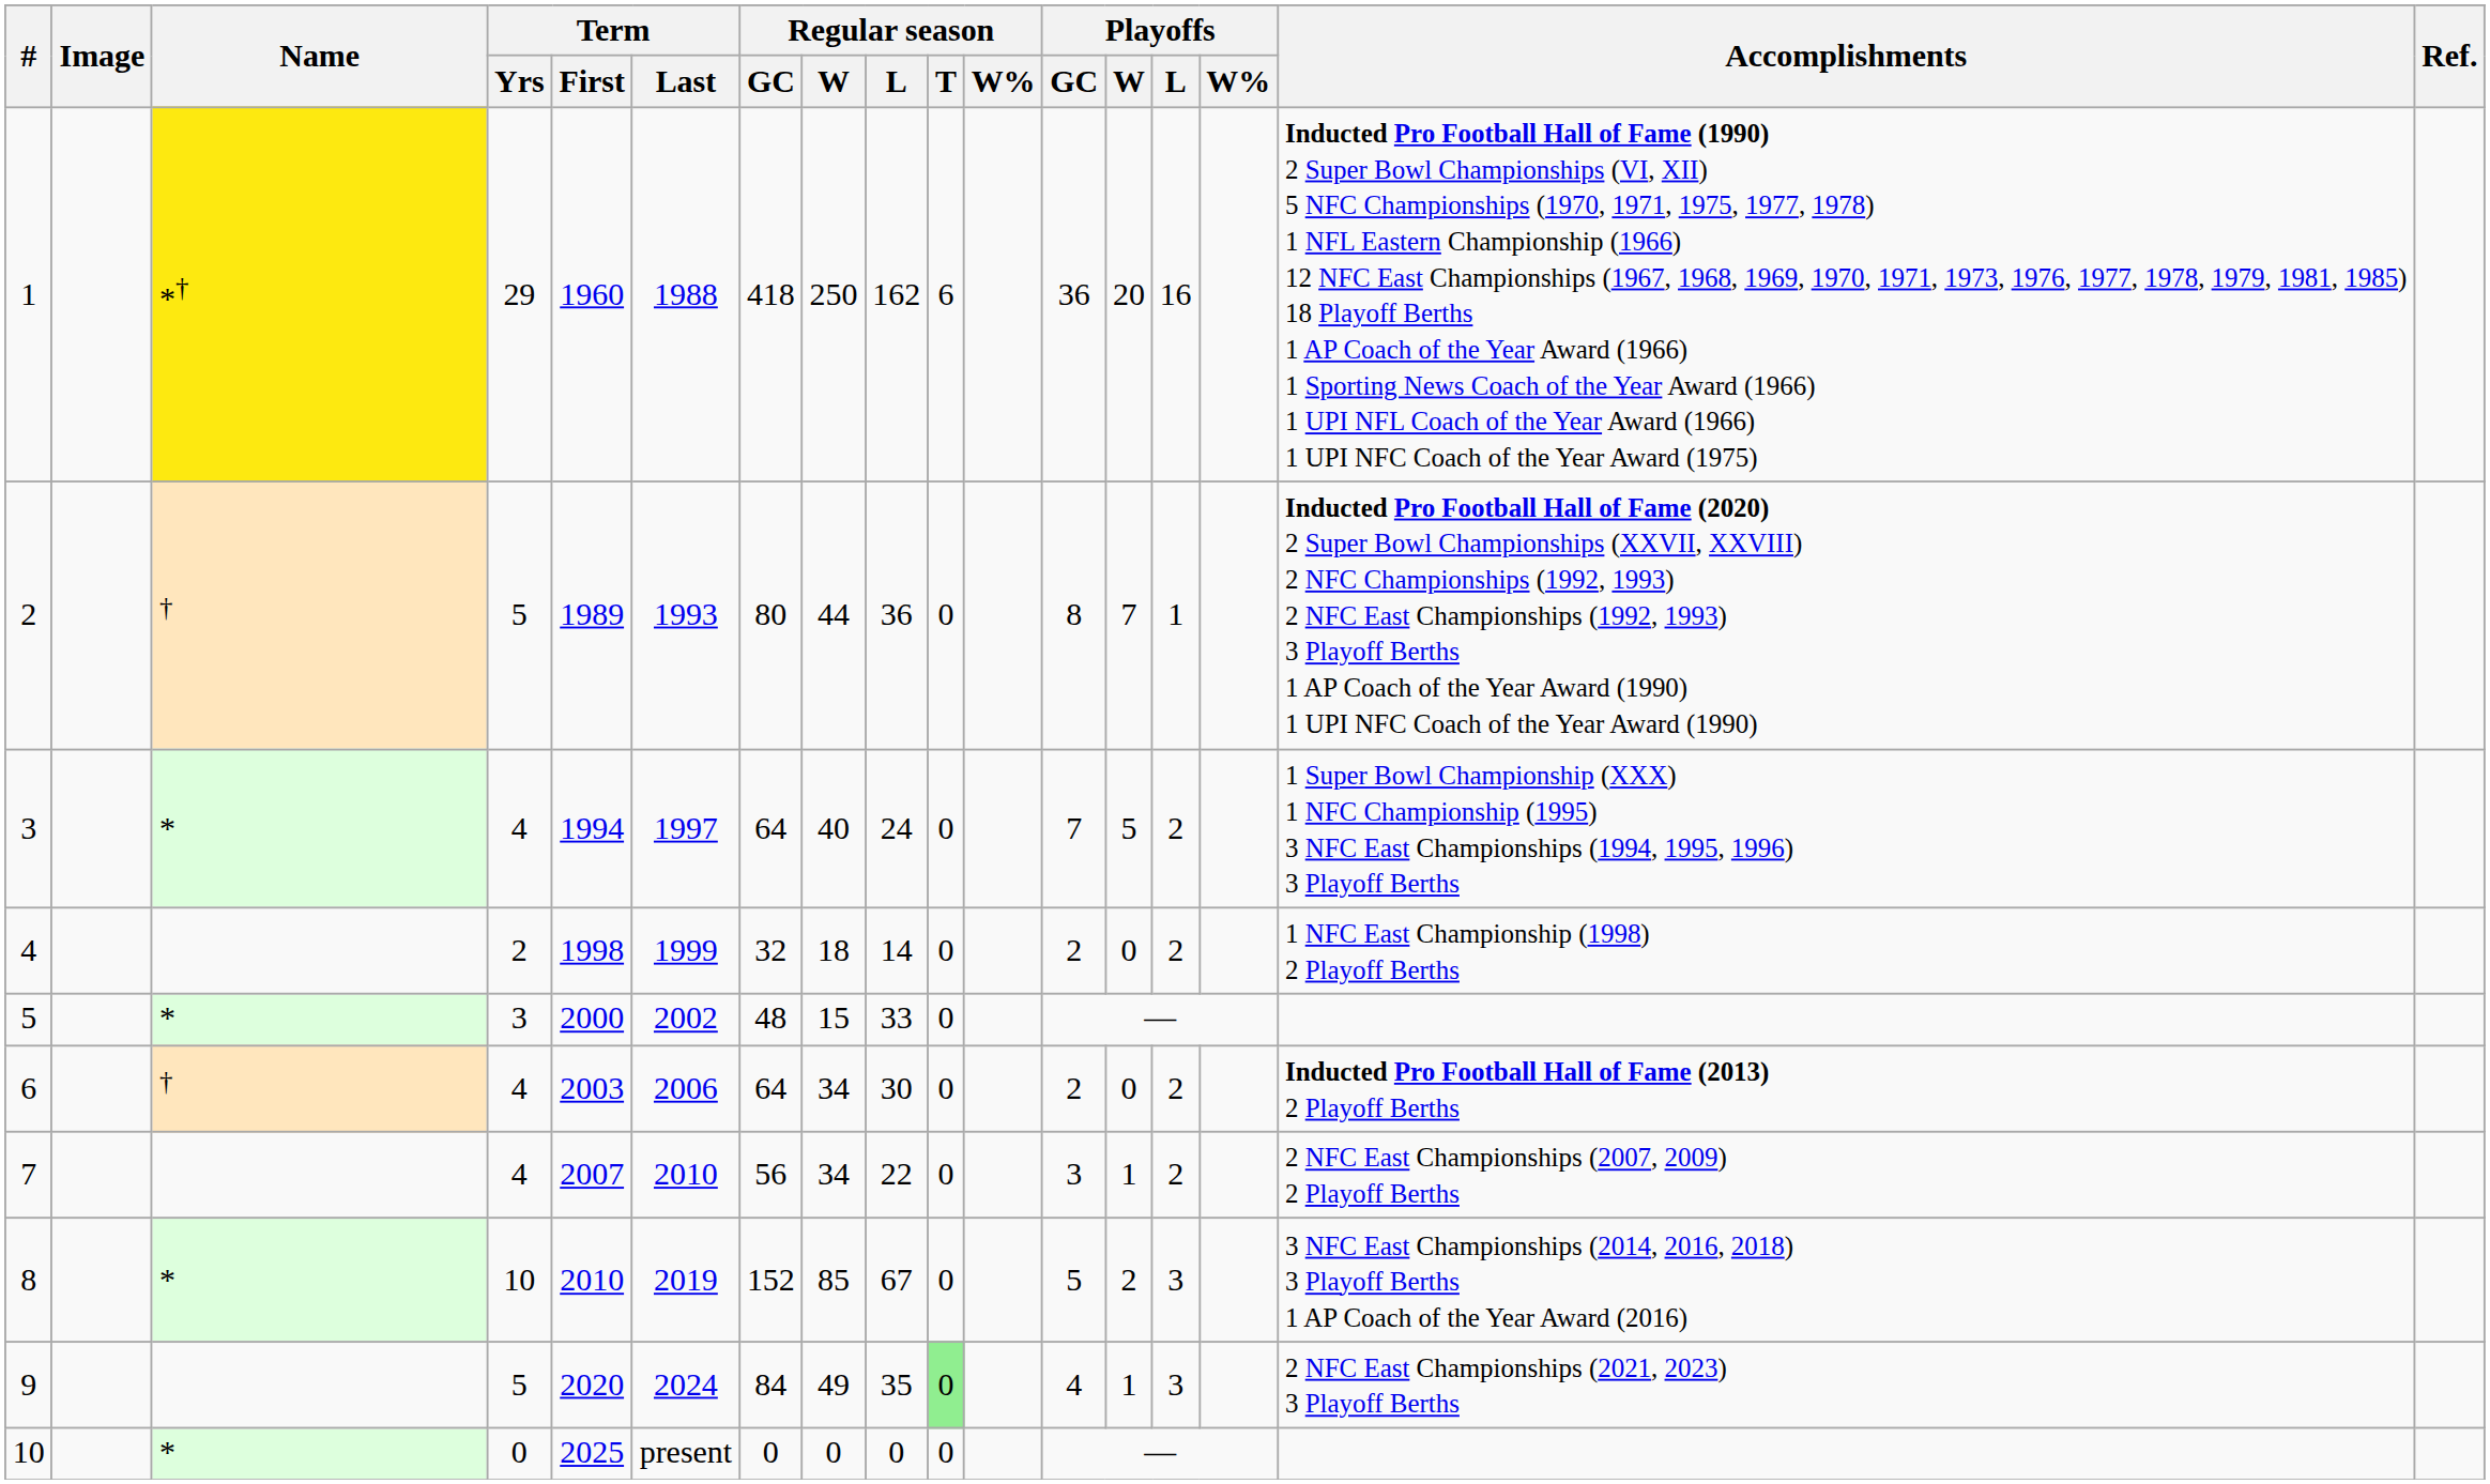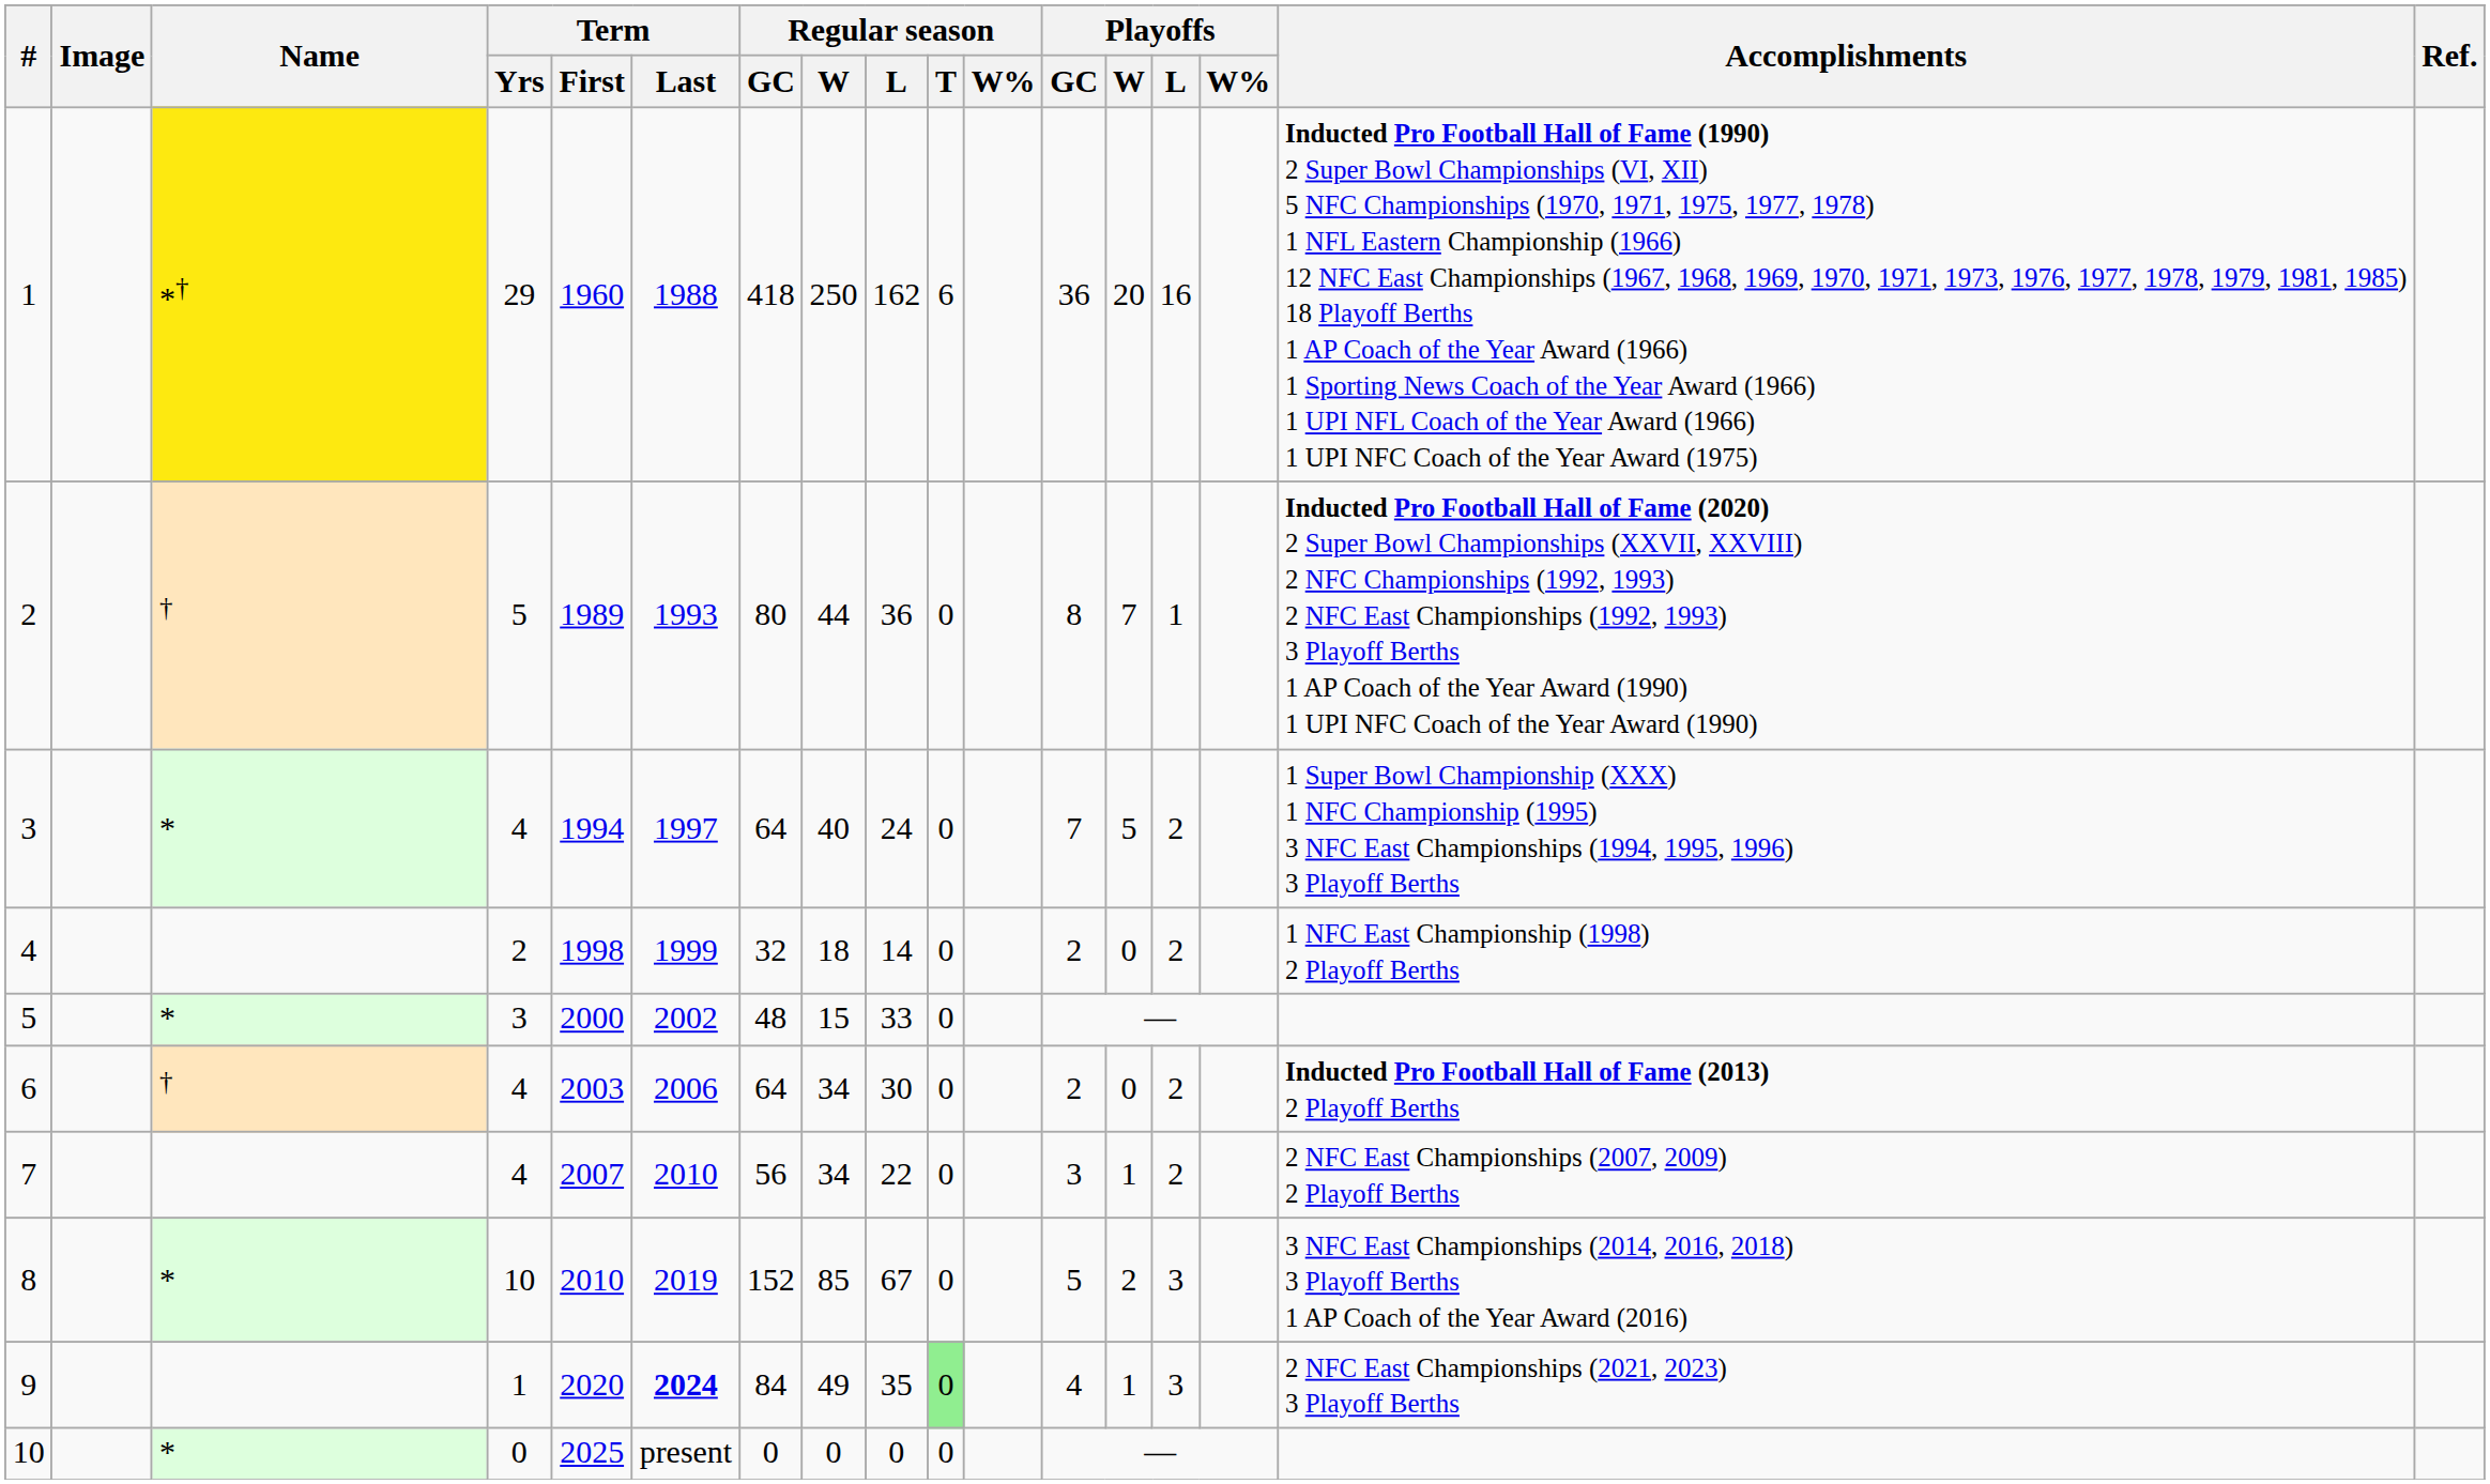 <table class="wikitable sortable" style="text-align:center">
 <tr>
 <th rowspan="2" class="unsortable">#</th>
 <th rowspan="2" class="unsortable">Image</th>
 <th rowspan="2" width="160">Name</th>
 <th colspan="3">Term</th>
 <th colspan="5">Regular season</th>
 <th colspan="4">Playoffs</th>
 <th rowspan="2" class="unsortable">Accomplishments</th>
 <th rowspan="2" class="unsortable">Ref.</th>
 </tr>
 <tr>
 <th>Yrs</th>
 <th>First</th>
 <th>Last</th>
 <th>GC</th>
 <th>W</th>
 <th>L</th>
 <th>T</th>
 <th>W%</th>
 <th>GC</th>
 <th>W</th>
 <th>L</th>
 <th>W%</th>
 </tr>
 <tr>
 <td>1</td>
 <td></td>
 <td align="left" style="background:#FDE910;">*<sup>†</sup></td>
 <td>29</td>
 <td><a href='#'>1960</a></td>
 <td><a href='#'>1988</a></td>
 <td>418</td>
 <td>250</td>
 <td>162</td>
 <td>6</td>
 <td></td>
 <td>36</td>
 <td>20</td>
 <td>16</td>
 <td></td>
 <td align="left"><small><strong>Inducted <a href='#'>Pro Football Hall of Fame</a> (1990)</strong><br> 2 <a href='#'>Super Bowl Championships</a> (<a href='#'>VI</a>, <a href='#'>XII</a>) <br> 5 <a href='#'>NFC Championships</a> (<a href='#'>1970</a>, <a href='#'>1971</a>, <a href='#'>1975</a>, <a href='#'>1977</a>, <a href='#'>1978</a>)<br> 1 <a href='#'>NFL Eastern</a> Championship (<a href='#'>1966</a>)<br>12 <a href='#'>NFC East</a> Championships (<a href='#'>1967</a>, <a href='#'>1968</a>, <a href='#'>1969</a>, <a href='#'>1970</a>, <a href='#'>1971</a>, <a href='#'>1973</a>, <a href='#'>1976</a>, <a href='#'>1977</a>, <a href='#'>1978</a>, <a href='#'>1979</a>, <a href='#'>1981</a>, <a href='#'>1985</a>)<br>18 <a href='#'>Playoff Berths</a><br> 1 <a href='#'>AP Coach of the Year</a> Award (1966)<br>1 <a href='#'>Sporting News Coach of the Year</a> Award (1966)<br>1 <a href='#'>UPI NFL Coach of the Year</a> Award (1966)<br> 1 UPI NFC Coach of the Year Award (1975)</small></td>
 <td></td>
 </tr>
 <tr>
 <td>2</td>
 <td></td>
 <td align="left" style="background:#FFE6BD;"><sup>†</sup></td>
 <td>5</td>
 <td><a href='#'>1989</a></td>
 <td><a href='#'>1993</a></td>
 <td>80</td>
 <td>44</td>
 <td>36</td>
 <td>0</td>
 <td></td>
 <td>8</td>
 <td>7</td>
 <td>1</td>
 <td></td>
 <td align="left"><small><strong>Inducted <a href='#'>Pro Football Hall of Fame</a> (2020)</strong><br> 2 <a href='#'>Super Bowl Championships</a> (<a href='#'>XXVII</a>, <a href='#'>XXVIII</a>) <br> 2 <a href='#'>NFC Championships</a> (<a href='#'>1992</a>, <a href='#'>1993</a>)<br>2 <a href='#'>NFC East</a> Championships (<a href='#'>1992</a>, <a href='#'>1993</a>)<br>3 <a href='#'>Playoff Berths</a> <br> 1 AP Coach of the Year Award (1990)<br>1 UPI NFC Coach of the Year Award (1990)</small></td>
 <td></td>
 </tr>
 <tr>
 <td>3</td>
 <td></td>
 <td align="left" style="background-color:#ddffdd">*</td>
 <td>4</td>
 <td><a href='#'>1994</a></td>
 <td><a href='#'>1997</a></td>
 <td>64</td>
 <td>40</td>
 <td>24</td>
 <td>0</td>
 <td></td>
 <td>7</td>
 <td>5</td>
 <td>2</td>
 <td></td>
 <td align="left"><small> 1 <a href='#'>Super Bowl Championship</a> (<a href='#'>XXX</a>) <br> 1 <a href='#'>NFC Championship</a> (<a href='#'>1995</a>)<br>3 <a href='#'>NFC East</a> Championships (<a href='#'>1994</a>, <a href='#'>1995</a>, <a href='#'>1996</a>)<br>3 <a href='#'>Playoff Berths</a> </small></td>
 <td></td>
 </tr>
 <tr>
 <td>4</td>
 <td></td>
 <td align="left"></td>
 <td>2</td>
 <td><a href='#'>1998</a></td>
 <td><a href='#'>1999</a></td>
 <td>32</td>
 <td>18</td>
 <td>14</td>
 <td>0</td>
 <td></td>
 <td>2</td>
 <td>0</td>
 <td>2</td>
 <td></td>
 <td align="left"><small>1 <a href='#'>NFC East</a> Championship (<a href='#'>1998</a>)<br>2 <a href='#'>Playoff Berths</a> </small></td>
 <td></td>
 </tr>
 <tr>
 <td>5</td>
 <td></td>
 <td align="left" style="background-color:#ddffdd">*</td>
 <td>3</td>
 <td><a href='#'>2000</a></td>
 <td><a href='#'>2002</a></td>
 <td>48</td>
 <td>15</td>
 <td>33</td>
 <td>0</td>
 <td></td>
 <td colspan="4">—</td>
 <td></td>
 <td></td>
 </tr>
 <tr>
 <td>6</td>
 <td></td>
 <td align="left" style="background:#FFE6BD;"><sup>†</sup></td>
 <td>4</td>
 <td><a href='#'>2003</a></td>
 <td><a href='#'>2006</a></td>
 <td>64</td>
 <td>34</td>
 <td>30</td>
 <td>0</td>
 <td></td>
 <td>2</td>
 <td>0</td>
 <td>2</td>
 <td></td>
 <td align="left"><small><strong>Inducted <a href='#'>Pro Football Hall of Fame</a> (2013)</strong><br>2 <a href='#'>Playoff Berths</a> </small></td>
 <td></td>
 </tr>
 <tr>
 <td>7</td>
 <td></td>
 <td align="left"></td>
 <td>4</td>
 <td><a href='#'>2007</a></td>
 <td><a href='#'>2010</a></td>
 <td>56</td>
 <td>34</td>
 <td>22</td>
 <td>0</td>
 <td></td>
 <td>3</td>
 <td>1</td>
 <td>2</td>
 <td></td>
 <td align="left"><small>2 <a href='#'>NFC East</a> Championships (<a href='#'>2007</a>, <a href='#'>2009</a>)<br>2 <a href='#'>Playoff Berths</a> </small></td>
 <td></td>
 </tr>
 <tr>
 <td>8</td>
 <td></td>
 <td align="left" style="background-color:#ddffdd">*</td>
 <td>10</td>
 <td><a href='#'>2010</a></td>
 <td><a href='#'>2019</a></td>
 <td>152</td>
 <td>85</td>
 <td>67</td>
 <td>0</td>
 <td></td>
 <td>5</td>
 <td>2</td>
 <td>3</td>
 <td></td>
 <td align="left"><small>3 <a href='#'>NFC East</a> Championships (<a href='#'>2014</a>, <a href='#'>2016</a>, <a href='#'>2018</a>)<br>3 <a href='#'>Playoff Berths</a> <br> 1 AP Coach of the Year Award (2016)</small> <br></td>
 <td></td>
 </tr>
 <tr>
 <td>9</td>
 <td></td>
 <td align="left"></td>
-<td>5</td>
+<td>1</td>
 <td><a href='#'>2020</a></td>
-<td><a href='#'>2024</a></td>
+<td><strong><a href='#'>2024</a></strong></td>
 <td>84</td>
 <td>49</td>
 <td>35</td>
 <td style="background: lightgreen;">0</td>
 <td></td>
 <td>4</td>
 <td>1</td>
 <td>3</td>
 <td></td>
 <td align="left"><small>2 <a href='#'>NFC East</a> Championships (<a href='#'>2021</a>, <a href='#'>2023</a>)<br>3 <a href='#'>Playoff Berths</a></small></td>
 <td></td>
 </tr>
 <tr>
 <td>10</td>
 <td></td>
 <td align="left" style="background-color:#ddffdd">*</td>
 <td>0</td>
 <td><a href='#'>2025</a></td>
 <td>present</td>
 <td>0</td>
 <td>0</td>
 <td>0</td>
 <td>0</td>
 <td></td>
 <td colspan="4">—</td>
 <td align="left"></td>
 <td></td>
 </tr>
 </table>
